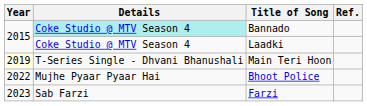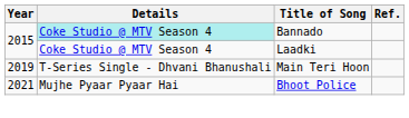 <table class="wikitable">
 <tr>
 <th>Year</th>
 <th>Details</th>
 <th>Title of Song</th>
 <th>Ref.</th>
 </tr>
 <tr>
 <td rowspan=2>2015</td>
 <td style="background: paleturquoise;"><a href='#'>Coke Studio @ MTV</a>  Season 4</td>
 <td>Bannado</td>
 <td></td>
 </tr>
 <tr>
 <td><a href='#'>Coke Studio @ MTV</a>  Season 4</td>
 <td>Laadki</td>
 <td></td>
 </tr>
 <tr>
-<td style="background: lightyellow;">2019</td>
+<td>2019</td>
 <td>T-Series Single - Dhvani Bhanushali</td>
 <td>Main Teri Hoon</td>
 <td></td>
 </tr>
 <tr>
-<td>2022</td>
+<td>2021</td>
 <td>Mujhe Pyaar Pyaar Hai</td>
 <td><a href='#'>Bhoot Police</a></td>
 <td></td>
 </tr>
-<tr>
-<td>2023</td>
-<td>Sab Farzi</td>
-<td><a href='#'>Farzi</a></td>
-<td></td>
-</tr>
 </table>
